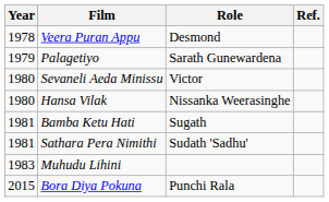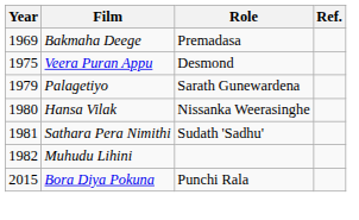 <table class="wikitable">
 <tr>
 <th>Year</th>
 <th>Film</th>
 <th>Role</th>
 <th>Ref.</th>
 </tr>
 <tr>
-<td>1978</td>
+<td>1969</td>
+<td><em>Bakmaha Deege</em></td>
+<td>Premadasa</td>
+<td></td>
+</tr>
+<tr>
+<td>1975</td>
 <td><em><a href='#'>Veera Puran Appu</a></em></td>
 <td>Desmond</td>
 <td></td>
 </tr>
 <tr>
 <td>1979</td>
 <td><em>Palagetiyo</em></td>
 <td>Sarath Gunewardena</td>
 <td></td>
 </tr>
 <tr>
 <td>1980</td>
-<td><em>Sevaneli Aeda Minissu</em></td>
-<td>Victor</td>
-<td></td>
-</tr>
-<tr>
-<td>1980</td>
 <td><em>Hansa Vilak</em></td>
 <td>Nissanka Weerasinghe</td>
-<td></td>
-</tr>
-<tr>
-<td>1981</td>
-<td><em>Bamba Ketu Hati</em></td>
-<td>Sugath</td>
 <td></td>
 </tr>
 <tr>
 <td>1981</td>
 <td><em>Sathara Pera Nimithi</em></td>
 <td>Sudath 'Sadhu'</td>
 <td></td>
 </tr>
 <tr>
-<td>1983</td>
+<td>1982</td>
 <td><em>Muhudu Lihini</em></td>
 <td></td>
 <td></td>
 </tr>
 <tr>
 <td>2015</td>
 <td><em><a href='#'>Bora Diya Pokuna</a></em></td>
 <td>Punchi Rala</td>
 <td></td>
 </tr>
 </table>
